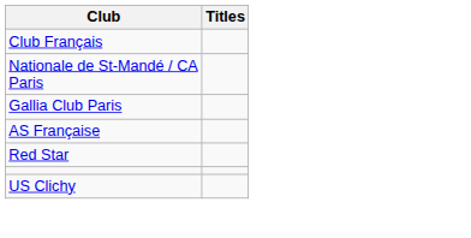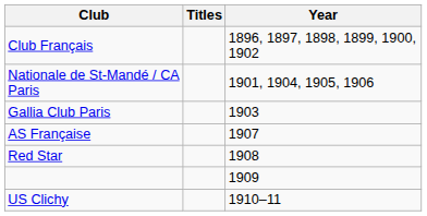 <table class="wikitable sortable">
 <tr>
 <th width=200px>Club</th>
 <th width=40px>Titles</th>
+<th width=220px>Year</th>
 </tr>
 <tr>
 <td><a href='#'>Club Français</a></td>
 <td></td>
+<td>1896, 1897, 1898, 1899, 1900, 1902</td>
 </tr>
 <tr>
 <td><a href='#'>Nationale de St-Mandé / CA Paris</a></td>
 <td></td>
+<td>1901, 1904, 1905, 1906</td>
 </tr>
 <tr>
 <td><a href='#'>Gallia Club Paris</a></td>
 <td></td>
+<td>1903</td>
 </tr>
 <tr>
 <td><a href='#'>AS Française</a></td>
 <td></td>
+<td>1907</td>
 </tr>
 <tr>
 <td><a href='#'>Red Star</a></td>
 <td></td>
+<td>1908</td>
 </tr>
 <tr>
 <td></td>
 <td></td>
+<td>1909</td>
 </tr>
 <tr>
 <td><a href='#'>US Clichy</a></td>
 <td></td>
+<td>1910–11</td>
 </tr>
 </table>
